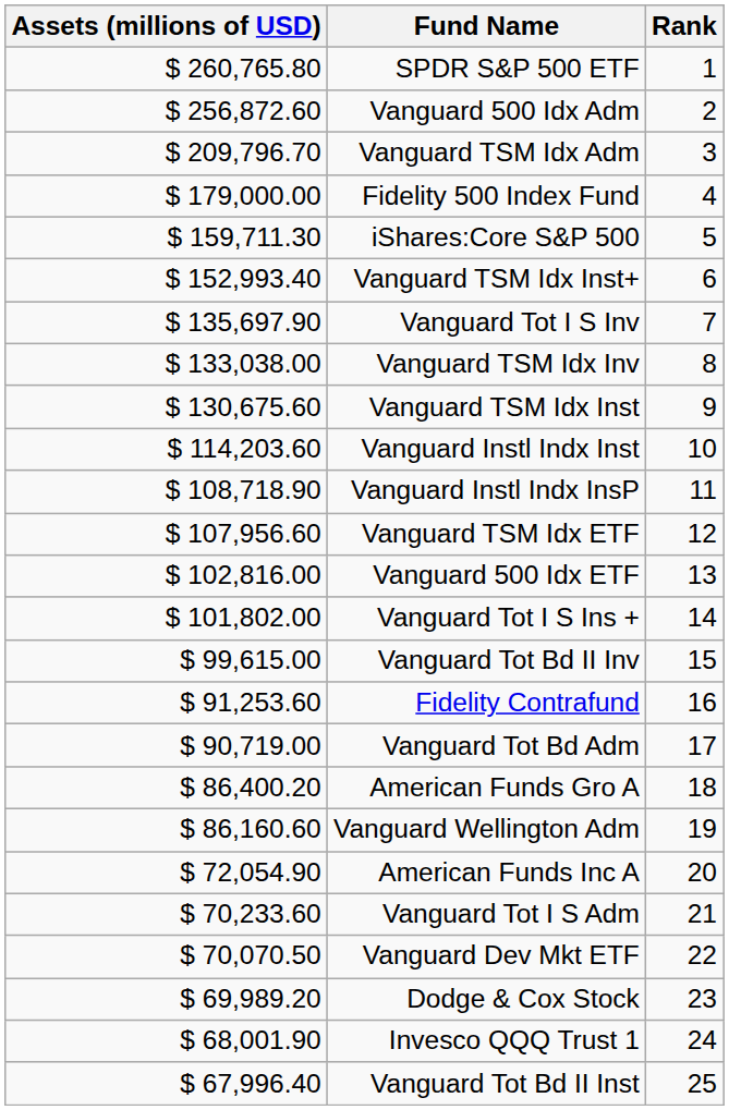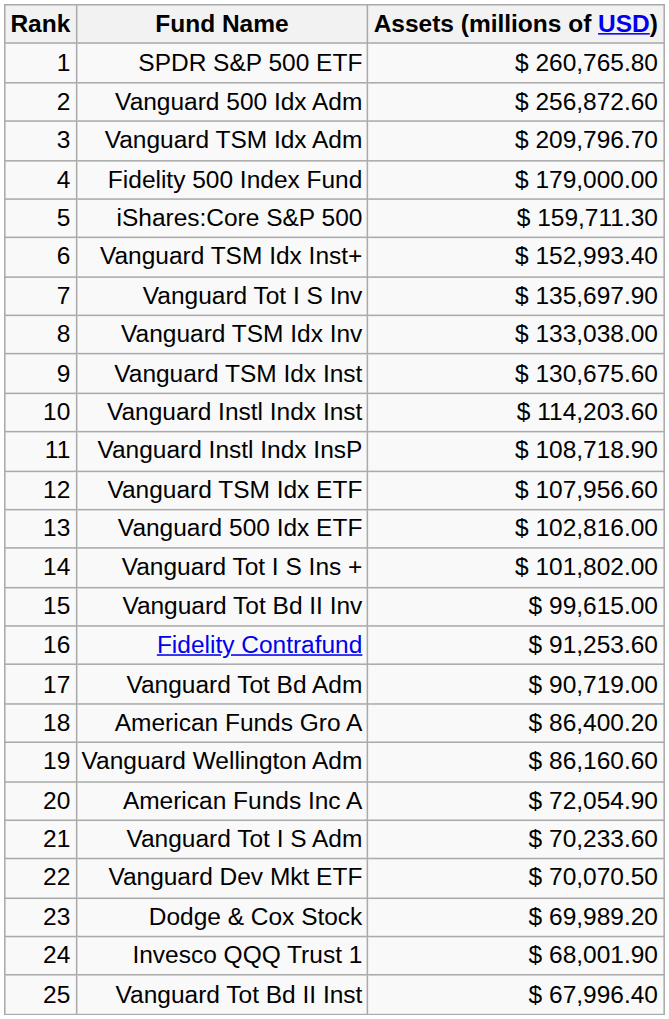 <table class="wikitable sortable" style="text-align:right">
 <tr style="font-weight:bold; text-align:center;">
+<th style="vertical-align:bottom;">Rank</th>
+<th style="vertical-align:bottom;">Fund Name</th>
 <th>Assets (millions of <a href='#'>USD</a>)</th>
-<th style="vertical-align:bottom;">Fund Name</th>
-<th style="vertical-align:bottom;">Rank</th>
 </tr>
 <tr>
+<td style="vertical-align:bottom;">1</td>
+<td style="vertical-align:bottom;">SPDR S&P 500 ETF</td>
 <td style="text-align:right;">$  260,765.80</td>
-<td style="vertical-align:bottom;">SPDR S&P 500 ETF</td>
-<td style="vertical-align:bottom;">1</td>
 </tr>
 <tr>
+<td style="vertical-align:bottom;">2</td>
+<td style="vertical-align:bottom;">Vanguard 500 Idx Adm</td>
 <td style="text-align:right;">$  256,872.60</td>
-<td style="vertical-align:bottom;">Vanguard 500 Idx Adm</td>
-<td style="vertical-align:bottom;">2</td>
 </tr>
 <tr>
+<td style="vertical-align:bottom;">3</td>
+<td style="vertical-align:bottom;">Vanguard TSM Idx Adm</td>
 <td style="text-align:right;">$  209,796.70</td>
-<td style="vertical-align:bottom;">Vanguard TSM Idx Adm</td>
-<td style="vertical-align:bottom;">3</td>
 </tr>
 <tr>
+<td style="vertical-align:bottom;">4</td>
+<td style="vertical-align:bottom;">Fidelity 500 Index Fund</td>
 <td style="text-align:right;">$  179,000.00</td>
-<td style="vertical-align:bottom;">Fidelity 500 Index Fund</td>
-<td style="vertical-align:bottom;">4</td>
 </tr>
 <tr>
+<td style="vertical-align:bottom;">5</td>
+<td style="vertical-align:bottom;">iShares:Core S&P 500</td>
 <td style="text-align:right;">$  159,711.30</td>
-<td style="vertical-align:bottom;">iShares:Core S&P 500</td>
-<td style="vertical-align:bottom;">5</td>
 </tr>
 <tr>
+<td style="vertical-align:bottom;">6</td>
+<td style="vertical-align:bottom;">Vanguard TSM Idx Inst+</td>
 <td style="text-align:right;">$  152,993.40</td>
-<td style="vertical-align:bottom;">Vanguard TSM Idx Inst+</td>
-<td style="vertical-align:bottom;">6</td>
 </tr>
 <tr>
+<td style="vertical-align:bottom;">7</td>
+<td style="vertical-align:bottom;">Vanguard Tot I S Inv</td>
 <td style="text-align:right;">$  135,697.90</td>
-<td style="vertical-align:bottom;">Vanguard Tot I S Inv</td>
-<td style="vertical-align:bottom;">7</td>
 </tr>
 <tr>
+<td style="vertical-align:bottom;">8</td>
+<td style="vertical-align:bottom;">Vanguard TSM Idx Inv</td>
 <td style="text-align:right;">$  133,038.00</td>
-<td style="vertical-align:bottom;">Vanguard TSM Idx Inv</td>
-<td style="vertical-align:bottom;">8</td>
 </tr>
 <tr>
+<td style="vertical-align:bottom;">9</td>
+<td style="vertical-align:bottom;">Vanguard TSM Idx Inst</td>
 <td style="text-align:right;">$  130,675.60</td>
-<td style="vertical-align:bottom;">Vanguard TSM Idx Inst</td>
-<td style="vertical-align:bottom;">9</td>
 </tr>
 <tr>
+<td style="vertical-align:bottom;">10</td>
+<td style="vertical-align:bottom;">Vanguard Instl Indx Inst</td>
 <td style="text-align:right;">$  114,203.60</td>
-<td style="vertical-align:bottom;">Vanguard Instl Indx Inst</td>
-<td style="vertical-align:bottom;">10</td>
 </tr>
 <tr>
+<td style="vertical-align:bottom;">11</td>
+<td style="vertical-align:bottom;">Vanguard Instl Indx InsP</td>
 <td style="text-align:right;">$  108,718.90</td>
-<td style="vertical-align:bottom;">Vanguard Instl Indx InsP</td>
-<td style="vertical-align:bottom;">11</td>
 </tr>
 <tr>
+<td style="vertical-align:bottom;">12</td>
+<td style="vertical-align:bottom;">Vanguard TSM Idx ETF</td>
 <td style="text-align:right;">$  107,956.60</td>
-<td style="vertical-align:bottom;">Vanguard TSM Idx ETF</td>
-<td style="vertical-align:bottom;">12</td>
 </tr>
 <tr>
+<td style="vertical-align:bottom;">13</td>
+<td style="vertical-align:bottom;">Vanguard 500 Idx ETF</td>
 <td style="text-align:right;">$  102,816.00</td>
-<td style="vertical-align:bottom;">Vanguard 500 Idx ETF</td>
-<td style="vertical-align:bottom;">13</td>
 </tr>
 <tr>
+<td style="vertical-align:bottom;">14</td>
+<td style="vertical-align:bottom;">Vanguard Tot I S Ins +</td>
 <td style="text-align:right;">$  101,802.00</td>
-<td style="vertical-align:bottom;">Vanguard Tot I S Ins +</td>
-<td style="vertical-align:bottom;">14</td>
 </tr>
 <tr>
+<td style="vertical-align:bottom;">15</td>
+<td style="vertical-align:bottom;">Vanguard Tot Bd II Inv</td>
 <td style="text-align:right;">$    99,615.00</td>
-<td style="vertical-align:bottom;">Vanguard Tot Bd II Inv</td>
-<td style="vertical-align:bottom;">15</td>
 </tr>
 <tr>
+<td style="vertical-align:bottom;">16</td>
+<td style="vertical-align:bottom;"><a href='#'>Fidelity Contrafund</a></td>
 <td style="text-align:right;">$    91,253.60</td>
-<td style="vertical-align:bottom;"><a href='#'>Fidelity Contrafund</a></td>
-<td style="vertical-align:bottom;">16</td>
 </tr>
 <tr>
+<td style="vertical-align:bottom;">17</td>
+<td style="vertical-align:bottom;">Vanguard Tot Bd Adm</td>
 <td style="text-align:right;">$    90,719.00</td>
-<td style="vertical-align:bottom;">Vanguard Tot Bd Adm</td>
-<td style="vertical-align:bottom;">17</td>
 </tr>
 <tr>
+<td style="vertical-align:bottom;">18</td>
+<td style="vertical-align:bottom;">American Funds Gro A</td>
 <td style="text-align:right;">$    86,400.20</td>
-<td style="vertical-align:bottom;">American Funds Gro A</td>
-<td style="vertical-align:bottom;">18</td>
 </tr>
 <tr>
+<td style="vertical-align:bottom;">19</td>
+<td style="vertical-align:bottom;">Vanguard Wellington Adm</td>
 <td style="text-align:right;">$    86,160.60</td>
-<td style="vertical-align:bottom;">Vanguard Wellington Adm</td>
-<td style="vertical-align:bottom;">19</td>
 </tr>
 <tr>
+<td style="vertical-align:bottom;">20</td>
+<td style="vertical-align:bottom;">American Funds Inc A</td>
 <td style="text-align:right;">$    72,054.90</td>
-<td style="vertical-align:bottom;">American Funds Inc A</td>
-<td style="vertical-align:bottom;">20</td>
 </tr>
 <tr>
+<td style="vertical-align:bottom;">21</td>
+<td style="vertical-align:bottom;">Vanguard Tot I S Adm</td>
 <td style="text-align:right;">$    70,233.60</td>
-<td style="vertical-align:bottom;">Vanguard Tot I S Adm</td>
-<td style="vertical-align:bottom;">21</td>
 </tr>
 <tr>
+<td style="vertical-align:bottom;">22</td>
+<td style="vertical-align:bottom;">Vanguard Dev Mkt ETF</td>
 <td style="text-align:right;">$    70,070.50</td>
-<td style="vertical-align:bottom;">Vanguard Dev Mkt ETF</td>
-<td style="vertical-align:bottom;">22</td>
 </tr>
 <tr>
+<td style="vertical-align:bottom;">23</td>
+<td style="vertical-align:bottom;">Dodge & Cox Stock</td>
 <td style="text-align:right;">$    69,989.20</td>
-<td style="vertical-align:bottom;">Dodge & Cox Stock</td>
-<td style="vertical-align:bottom;">23</td>
 </tr>
 <tr>
+<td style="vertical-align:bottom;">24</td>
+<td style="vertical-align:bottom;">Invesco QQQ Trust 1</td>
 <td style="text-align:right;">$    68,001.90</td>
-<td style="vertical-align:bottom;">Invesco QQQ Trust 1</td>
-<td style="vertical-align:bottom;">24</td>
 </tr>
 <tr>
+<td style="vertical-align:bottom;">25</td>
+<td style="vertical-align:bottom;">Vanguard Tot Bd II Inst</td>
 <td style="text-align:right;">$    67,996.40</td>
-<td style="vertical-align:bottom;">Vanguard Tot Bd II Inst</td>
-<td style="vertical-align:bottom;">25</td>
 </tr>
 </table>
